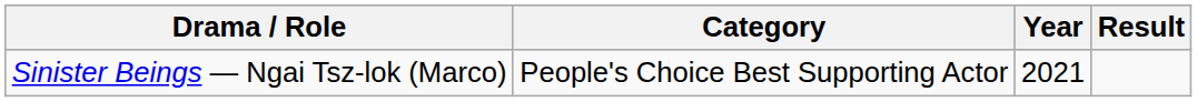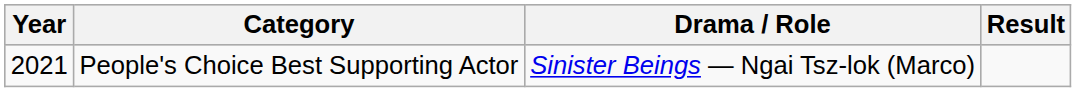 <table class="wikitable sortable">
 <tr>
+<th>Year</th>
+<th>Category</th>
 <th>Drama / Role</th>
-<th>Category</th>
-<th>Year</th>
 <th>Result</th>
 </tr>
 <tr>
+<td>2021</td>
+<td>People's Choice Best Supporting Actor</td>
 <td><em><a href='#'>Sinister Beings</a></em> — Ngai Tsz-lok (Marco)</td>
-<td>People's Choice Best Supporting Actor</td>
-<td>2021</td>
 <td></td>
 </tr>
 </table>
